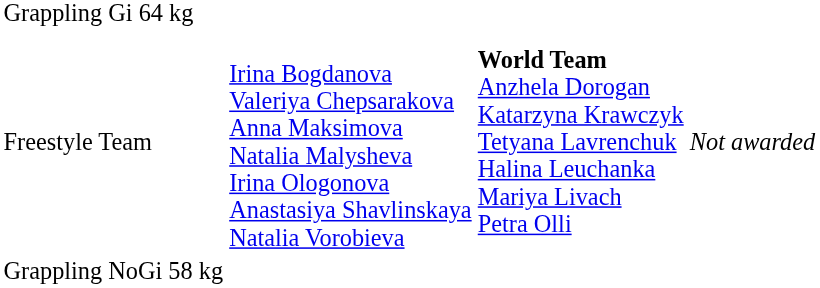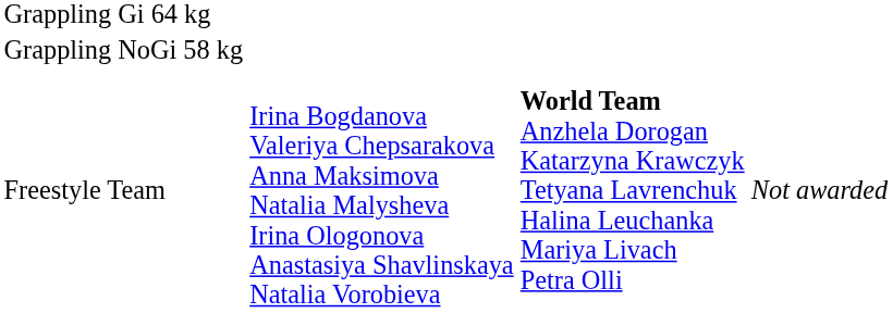 <table>
 <tr>
 <td>Grappling Gi 64 kg</td>
+<td></td>
+<td></td>
+<td></td>
+</tr>
+<tr>
+<td>Grappling NoGi 58 kg</td>
 <td></td>
 <td></td>
 <td></td>
 </tr>
 <tr>
 <td>Freestyle Team</td>
 <td><br><a href='#'>Irina Bogdanova</a><br><a href='#'>Valeriya Chepsarakova</a><br><a href='#'>Anna Maksimova</a><br><a href='#'>Natalia Malysheva</a><br><a href='#'>Irina Ologonova</a><br><a href='#'>Anastasiya Shavlinskaya</a><br><a href='#'>Natalia Vorobieva</a></td>
 <td><strong>World Team</strong><br><a href='#'>Anzhela Dorogan</a><br><a href='#'>Katarzyna Krawczyk</a><br><a href='#'>Tetyana Lavrenchuk</a><br><a href='#'>Halina Leuchanka</a><br><a href='#'>Mariya Livach</a><br><a href='#'>Petra Olli</a></td>
 <td><em>Not awarded</em></td>
 </tr>
-<tr>
-<td>Grappling NoGi 58 kg</td>
-<td></td>
-<td></td>
-<td></td>
-</tr>
 </table>
